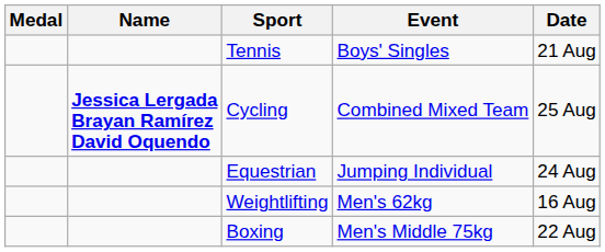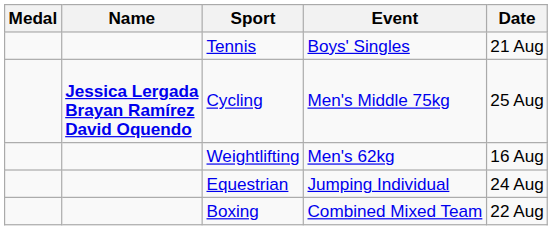 <table class="wikitable sortable" style="font-size:90%">
 <tr>
 <th>Medal</th>
 <th>Name</th>
 <th>Sport</th>
 <th>Event</th>
 <th>Date</th>
 </tr>
 <tr>
 <td></td>
 <td></td>
 <td><a href='#'>Tennis</a></td>
 <td><a href='#'>Boys' Singles</a></td>
 <td>21 Aug</td>
 </tr>
 <tr>
 <td></td>
 <td><strong><br><a href='#'>Jessica Lergada</a><br><a href='#'>Brayan Ramírez</a><br><a href='#'>David Oquendo</a></strong></td>
 <td><a href='#'>Cycling</a></td>
-<td><a href='#'>Combined Mixed Team</a></td>
+<td><a href='#'>Men's Middle 75kg</a></td>
 <td>25 Aug</td>
+</tr>
+<tr>
+<td></td>
+<td></td>
+<td><a href='#'>Weightlifting</a></td>
+<td><a href='#'>Men's 62kg</a></td>
+<td>16 Aug</td>
 </tr>
 <tr>
 <td></td>
 <td></td>
 <td><a href='#'>Equestrian</a></td>
 <td><a href='#'>Jumping Individual</a></td>
 <td>24 Aug</td>
 </tr>
 <tr>
 <td></td>
 <td></td>
-<td><a href='#'>Weightlifting</a></td>
-<td><a href='#'>Men's 62kg</a></td>
-<td>16 Aug</td>
-</tr>
-<tr>
-<td></td>
-<td></td>
 <td><a href='#'>Boxing</a></td>
-<td><a href='#'>Men's Middle 75kg</a></td>
+<td><a href='#'>Combined Mixed Team</a></td>
 <td>22 Aug</td>
 </tr>
 </table>
